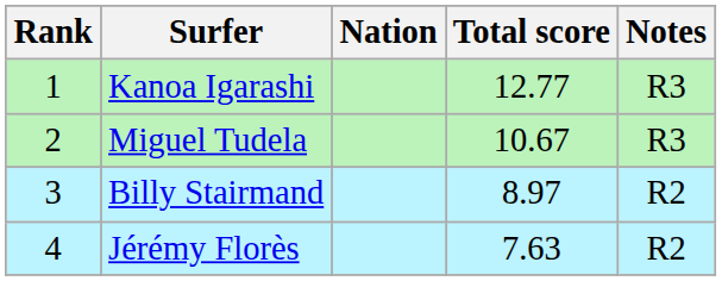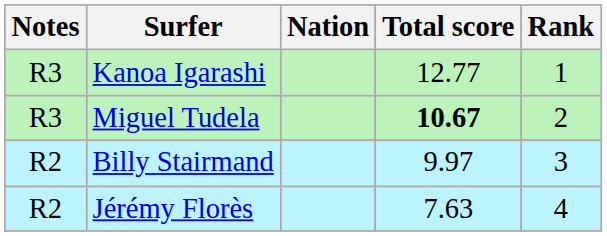 <table class="wikitable sortable" style="text-align:center">
 <tr>
-<th>Rank</th>
+<th>Notes</th>
 <th>Surfer</th>
 <th>Nation</th>
 <th>Total score</th>
-<th>Notes</th>
+<th>Rank</th>
 </tr>
 <tr bgcolor=bbf3bb>
-<td>1</td>
+<td>R3</td>
 <td align=left><a href='#'>Kanoa Igarashi</a></td>
 <td align=left></td>
 <td>12.77</td>
-<td>R3</td>
+<td>1</td>
 </tr>
 <tr bgcolor=bbf3bb>
-<td>2</td>
+<td>R3</td>
 <td align=left><a href='#'>Miguel Tudela</a></td>
 <td align=left></td>
-<td>10.67</td>
-<td>R3</td>
+<td><strong>10.67</strong></td>
+<td>2</td>
 </tr>
 <tr bgcolor=bbf3ff>
-<td>3</td>
+<td>R2</td>
 <td align=left><a href='#'>Billy Stairmand</a></td>
 <td align=left></td>
-<td>8.97</td>
-<td>R2</td>
+<td>9.97</td>
+<td>3</td>
 </tr>
 <tr bgcolor=bbf3ff>
-<td>4</td>
+<td>R2</td>
 <td align=left><a href='#'>Jérémy Florès</a></td>
 <td align=left></td>
 <td>7.63</td>
-<td>R2</td>
+<td>4</td>
 </tr>
 </table>
